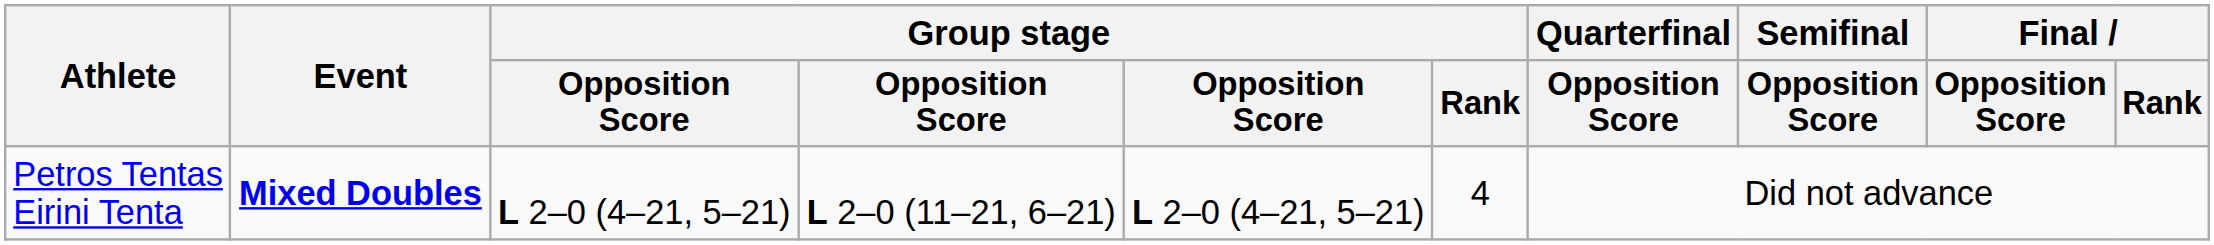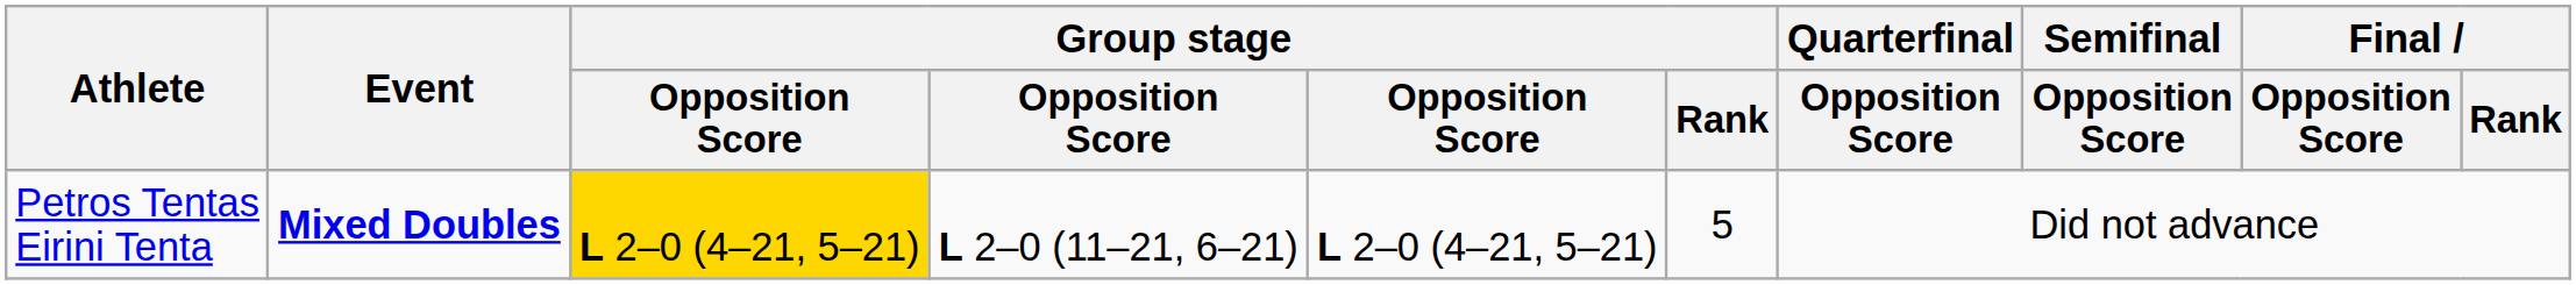 <table class="wikitable" style="font-size:90%">
 <tr>
 <th rowspan=2>Athlete</th>
 <th rowspan=2>Event</th>
 <th colspan=4>Group stage</th>
 <th>Quarterfinal</th>
 <th>Semifinal</th>
 <th colspan=2>Final / </th>
 </tr>
 <tr style="font-size:95%">
 <th>Opposition<br>Score</th>
 <th>Opposition<br>Score</th>
 <th>Opposition<br>Score</th>
 <th>Rank</th>
 <th>Opposition<br>Score</th>
 <th>Opposition<br>Score</th>
 <th>Opposition<br>Score</th>
 <th>Rank</th>
 </tr>
 <tr align=center>
 <td align=left><a href='#'>Petros Tentas</a><br><a href='#'>Eirini Tenta</a></td>
 <td align=left><strong><a href='#'>Mixed Doubles</a></strong></td>
-<td><br><strong>L</strong> 2–0 (4–21, 5–21)</td>
+<td style="background: gold;"><br><strong>L</strong> 2–0 (4–21, 5–21)</td>
 <td><br><strong>L</strong> 2–0 (11–21, 6–21)</td>
 <td><br><strong>L</strong> 2–0 (4–21, 5–21)</td>
-<td>4</td>
+<td>5</td>
 <td colspan=4>Did not advance</td>
 </tr>
 </table>
